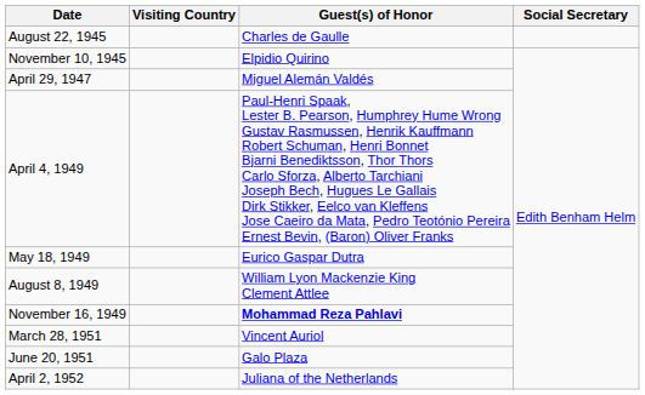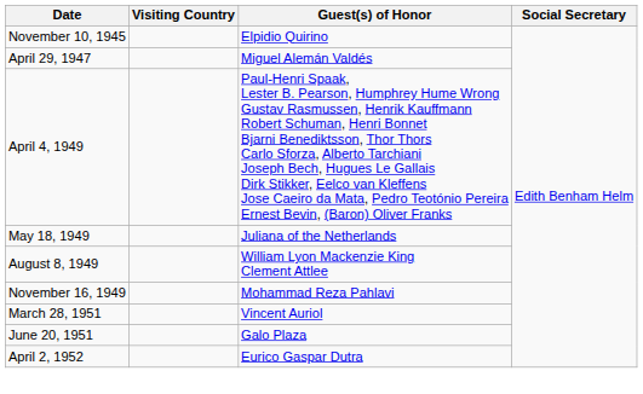 <table class="wikitable">
 <tr>
 <th>Date</th>
 <th>Visiting Country</th>
 <th>Guest(s) of Honor</th>
 <th>Social Secretary</th>
-</tr>
-<tr>
-<td>August 22, 1945</td>
-<td></td>
-<td><a href='#'>Charles de Gaulle</a></td>
-<td></td>
 </tr>
 <tr>
 <td>November 10, 1945</td>
 <td><br></td>
 <td><a href='#'>Elpidio Quirino</a></td>
 <td rowspan="9"><a href='#'>Edith Benham Helm</a></td>
 </tr>
 <tr>
 <td>April 29, 1947</td>
 <td></td>
 <td><a href='#'>Miguel Alemán Valdés</a></td>
 </tr>
 <tr>
 <td>April 4, 1949</td>
 <td><br><br><br><br><br><br><br><br><br></td>
 <td><a href='#'>Paul-Henri Spaak</a>, <br><a href='#'>Lester B. Pearson</a>, <a href='#'>Humphrey Hume Wrong</a><br><a href='#'>Gustav Rasmussen</a>, <a href='#'>Henrik Kauffmann</a><br><a href='#'>Robert Schuman</a>, <a href='#'>Henri Bonnet</a><br><a href='#'>Bjarni Benediktsson</a>, <a href='#'>Thor Thors</a><br><a href='#'>Carlo Sforza</a>, <a href='#'>Alberto Tarchiani</a><br><a href='#'>Joseph Bech</a>, <a href='#'>Hugues Le Gallais</a><br><a href='#'>Dirk Stikker</a>, <a href='#'>Eelco van Kleffens</a><br><a href='#'>Jose Caeiro da Mata</a>, <a href='#'>Pedro Teotónio Pereira</a><br><a href='#'>Ernest Bevin</a>, <a href='#'>(Baron) Oliver Franks</a></td>
 </tr>
 <tr>
 <td>May 18, 1949</td>
 <td></td>
-<td><a href='#'>Eurico Gaspar Dutra</a></td>
+<td><a href='#'>Juliana of the Netherlands</a></td>
 </tr>
 <tr>
 <td>August 8, 1949</td>
 <td></td>
 <td><a href='#'>William Lyon Mackenzie King</a><br><a href='#'>Clement Attlee</a></td>
 </tr>
 <tr>
 <td>November 16, 1949</td>
 <td></td>
-<td><strong><a href='#'>Mohammad Reza Pahlavi</a></strong></td>
+<td><a href='#'>Mohammad Reza Pahlavi</a></td>
 </tr>
 <tr>
 <td>March 28, 1951</td>
 <td></td>
 <td><a href='#'>Vincent Auriol</a></td>
 </tr>
 <tr>
 <td>June 20, 1951</td>
 <td></td>
 <td><a href='#'>Galo Plaza</a></td>
 </tr>
 <tr>
 <td>April 2, 1952</td>
 <td></td>
-<td><a href='#'>Juliana of the Netherlands</a></td>
+<td><a href='#'>Eurico Gaspar Dutra</a></td>
 </tr>
 </table>
